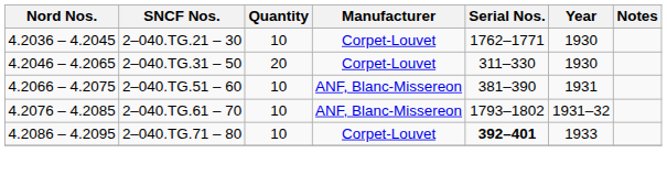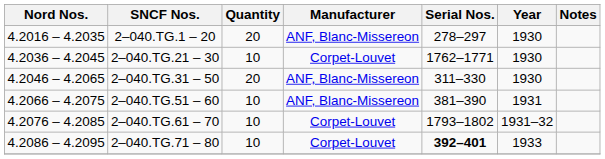 <table class=wikitable style=text-align:center>
 <tr>
 <th>Nord Nos.</th>
 <th>SNCF Nos.</th>
 <th>Quantity</th>
 <th>Manufacturer</th>
 <th>Serial Nos.</th>
 <th>Year</th>
 <th>Notes</th>
+</tr>
+<tr>
+<td>4.2016 – 4.2035</td>
+<td>2–040.TG.1  – 20</td>
+<td>20</td>
+<td><a href='#'>ANF, Blanc-Missereon</a></td>
+<td>278–297</td>
+<td>1930</td>
+<td align=left></td>
 </tr>
 <tr>
 <td>4.2036 – 4.2045</td>
 <td>2–040.TG.21 – 30</td>
 <td>10</td>
 <td><a href='#'>Corpet-Louvet</a></td>
 <td>1762–1771</td>
 <td>1930</td>
 <td align=left></td>
 </tr>
 <tr>
 <td>4.2046 – 4.2065</td>
 <td>2–040.TG.31 – 50</td>
 <td>20</td>
-<td><a href='#'>Corpet-Louvet</a></td>
+<td><a href='#'>ANF, Blanc-Missereon</a></td>
 <td>311–330</td>
 <td>1930</td>
 <td align=left></td>
 </tr>
 <tr>
 <td>4.2066 – 4.2075</td>
 <td>2–040.TG.51 – 60</td>
 <td>10</td>
 <td><a href='#'>ANF, Blanc-Missereon</a></td>
 <td>381–390</td>
 <td>1931</td>
 <td align=left></td>
 </tr>
 <tr>
 <td>4.2076 – 4.2085</td>
 <td>2–040.TG.61 – 70</td>
 <td>10</td>
-<td><a href='#'>ANF, Blanc-Missereon</a></td>
+<td><a href='#'>Corpet-Louvet</a></td>
 <td>1793–1802</td>
 <td>1931–32</td>
 <td align=left></td>
 </tr>
 <tr>
 <td>4.2086 – 4.2095</td>
 <td>2–040.TG.71 – 80</td>
 <td>10</td>
 <td><a href='#'>Corpet-Louvet</a></td>
 <td><strong>392–401</strong></td>
 <td>1933</td>
 <td align=left></td>
 </tr>
 <tr>
 </tr>
 </table>
